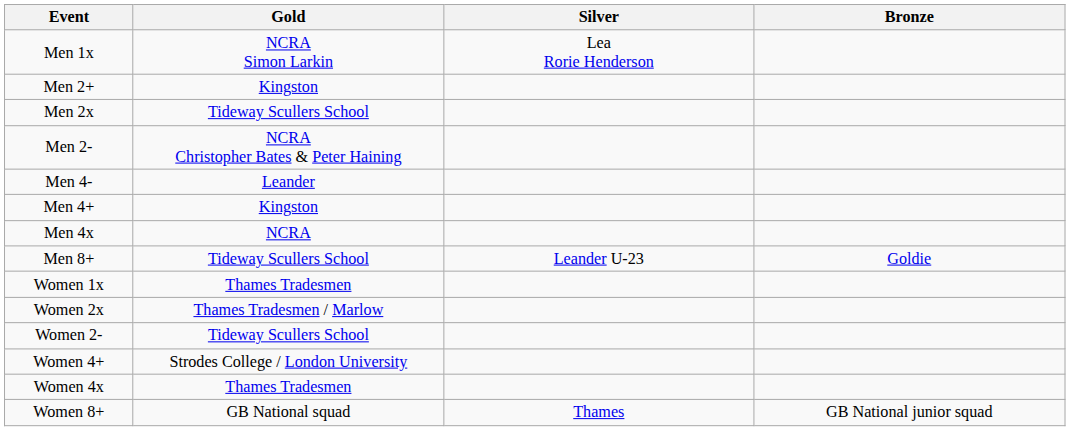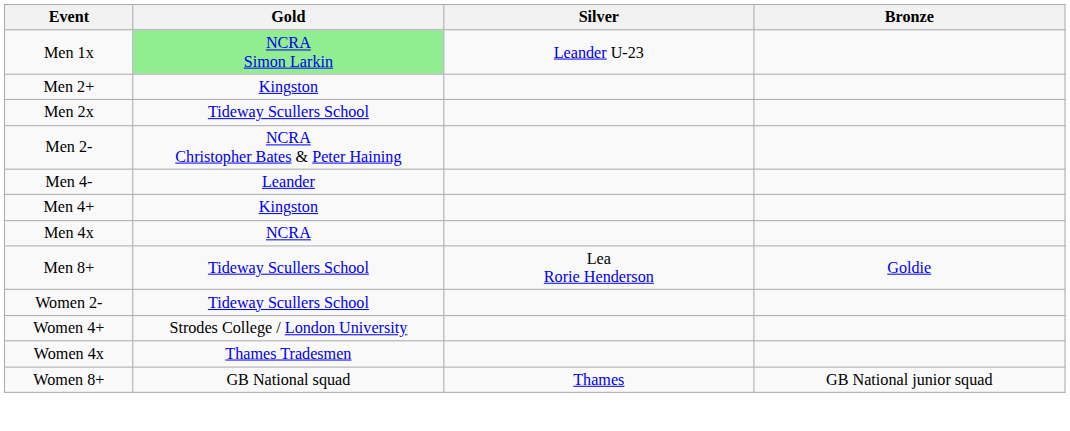 <table class="wikitable" style="text-align:center">
 <tr>
 <th width=120>Event</th>
 <th width=300>Gold</th>
 <th width=300>Silver</th>
 <th width=300>Bronze</th>
 </tr>
 <tr>
 <td>Men 1x</td>
-<td><a href='#'>NCRA</a><br><a href='#'>Simon Larkin</a></td>
-<td>Lea<br><a href='#'>Rorie Henderson</a></td>
+<td style="background: lightgreen;"><a href='#'>NCRA</a><br><a href='#'>Simon Larkin</a></td>
+<td><a href='#'>Leander</a> U-23</td>
 <td></td>
 </tr>
 <tr>
 <td>Men 2+</td>
 <td><a href='#'>Kingston</a></td>
 <td></td>
 <td></td>
 </tr>
 <tr>
 <td>Men 2x</td>
 <td><a href='#'>Tideway Scullers School</a></td>
 <td></td>
 <td></td>
 </tr>
 <tr>
 <td>Men 2-</td>
 <td><a href='#'>NCRA</a> <br><a href='#'>Christopher Bates</a> & <a href='#'>Peter Haining</a></td>
 <td></td>
 <td></td>
 </tr>
 <tr>
 <td>Men 4-</td>
 <td><a href='#'>Leander</a></td>
 <td></td>
 <td></td>
 </tr>
 <tr>
 <td>Men 4+</td>
 <td><a href='#'>Kingston</a></td>
 <td></td>
 <td></td>
 </tr>
 <tr>
 <td>Men 4x</td>
 <td><a href='#'>NCRA</a></td>
 <td></td>
 <td></td>
 </tr>
 <tr>
 <td>Men 8+</td>
 <td><a href='#'>Tideway Scullers School</a></td>
-<td><a href='#'>Leander</a> U-23</td>
+<td>Lea<br><a href='#'>Rorie Henderson</a></td>
 <td><a href='#'>Goldie</a></td>
-</tr>
-<tr>
-<td>Women 1x</td>
-<td><a href='#'>Thames Tradesmen</a></td>
-<td></td>
-<td></td>
-</tr>
-<tr>
-<td>Women 2x</td>
-<td><a href='#'>Thames Tradesmen</a> / <a href='#'>Marlow</a></td>
-<td></td>
-<td></td>
 </tr>
 <tr>
 <td>Women 2-</td>
 <td><a href='#'>Tideway Scullers School</a></td>
 <td></td>
 <td></td>
 </tr>
 <tr>
 <td>Women 4+</td>
 <td>Strodes College / <a href='#'>London University</a></td>
 <td></td>
 <td></td>
 </tr>
 <tr>
 <td>Women 4x</td>
 <td><a href='#'>Thames Tradesmen</a></td>
 <td></td>
 <td></td>
 </tr>
 <tr>
 <td>Women 8+</td>
 <td>GB National squad</td>
 <td><a href='#'>Thames</a></td>
 <td>GB National junior squad</td>
 </tr>
 </table>
